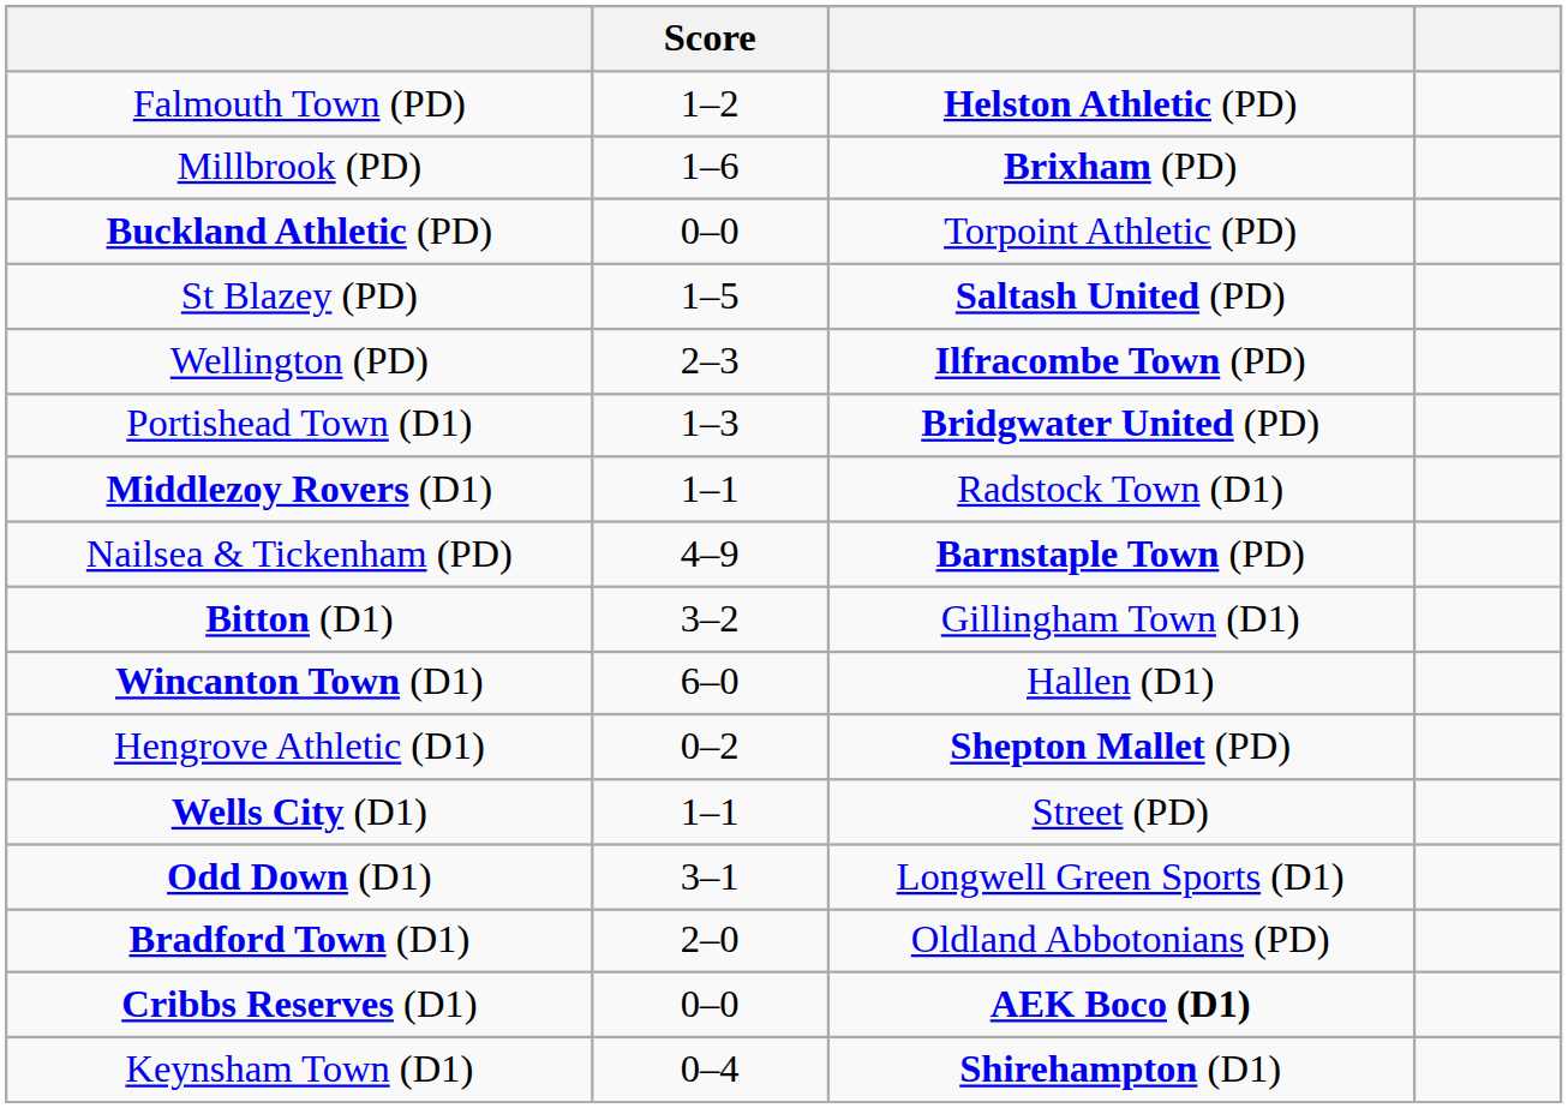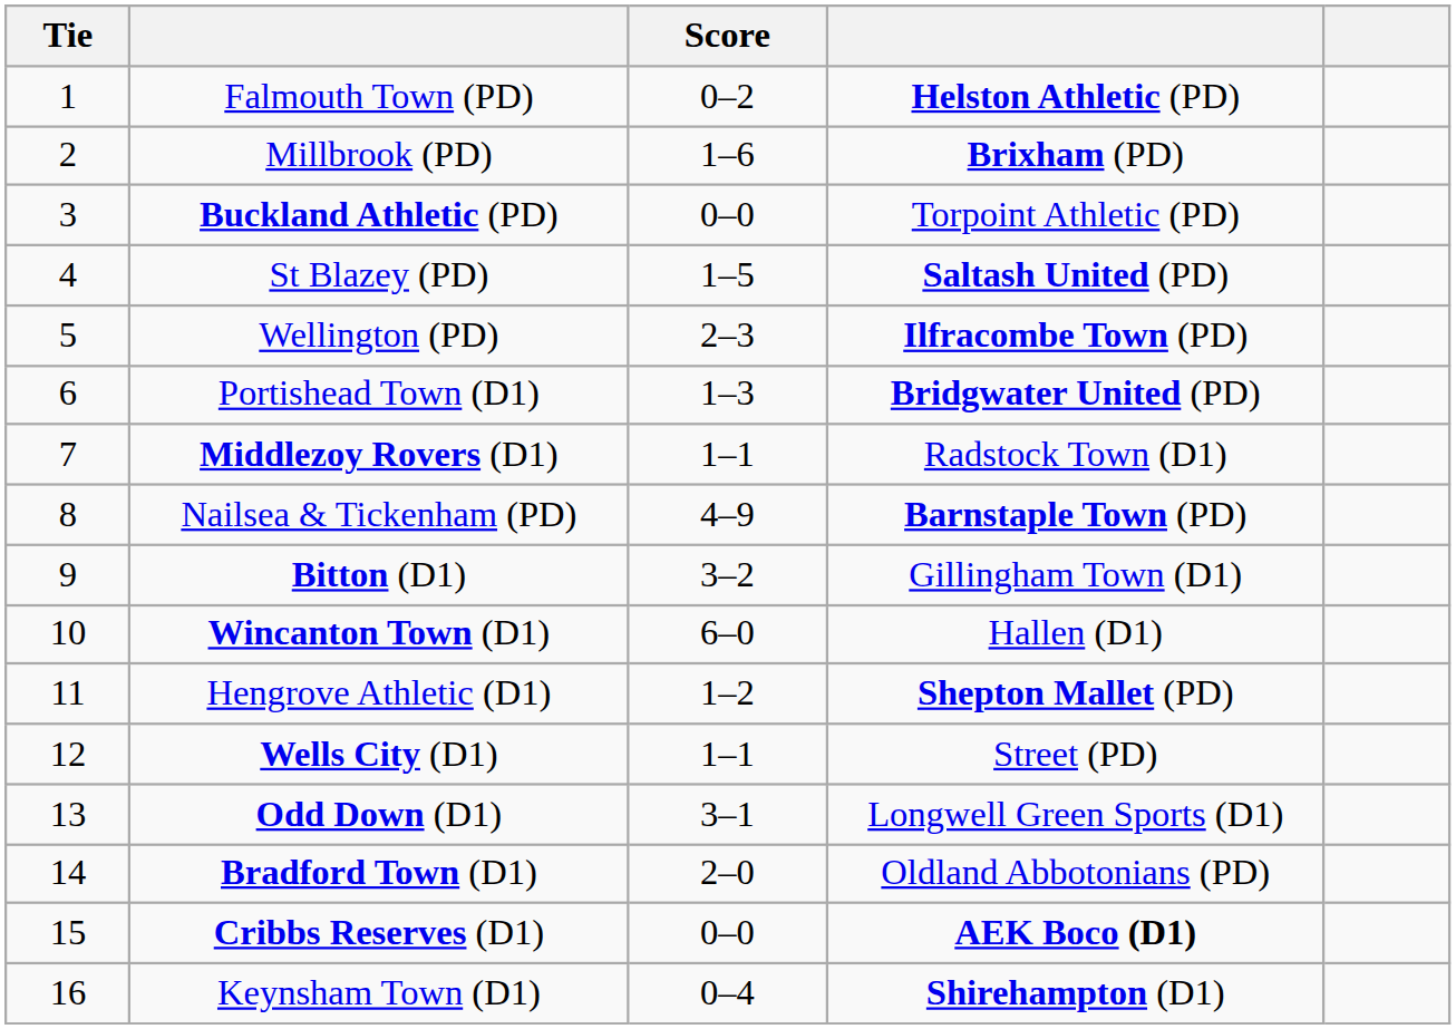 <table class="wikitable" style="text-align:center; font-size:90%">
 <tr>
+<th scope="col" style="width:  7.50%;">Tie</th>
 <th scope="col" style="width: 30.00%;"></th>
 <th scope="col" style="width: 12.00%;">Score</th>
 <th scope="col" style="width: 30.00%;"></th>
 <th scope="col" style="width:  7.50%;"></th>
 </tr>
 <tr>
+<td>1</td>
 <td><a href='#'>Falmouth Town</a> (PD)</td>
-<td>1–2</td>
+<td>0–2</td>
 <td><strong><a href='#'>Helston Athletic</a></strong> (PD)</td>
 <td></td>
 </tr>
 <tr>
+<td>2</td>
 <td><a href='#'>Millbrook</a> (PD)</td>
 <td>1–6</td>
 <td><strong><a href='#'>Brixham</a></strong> (PD)</td>
 <td></td>
 </tr>
 <tr>
+<td>3</td>
 <td><strong><a href='#'>Buckland Athletic</a></strong> (PD)</td>
 <td>0–0 </td>
 <td><a href='#'>Torpoint Athletic</a> (PD)</td>
 <td></td>
 </tr>
 <tr>
+<td>4</td>
 <td><a href='#'>St Blazey</a> (PD)</td>
 <td>1–5</td>
 <td><strong><a href='#'>Saltash United</a></strong> (PD)</td>
 <td></td>
 </tr>
 <tr>
+<td>5</td>
 <td><a href='#'>Wellington</a> (PD)</td>
 <td>2–3</td>
 <td><strong><a href='#'>Ilfracombe Town</a></strong> (PD)</td>
 <td></td>
 </tr>
 <tr>
+<td>6</td>
 <td><a href='#'>Portishead Town</a> (D1)</td>
 <td>1–3</td>
 <td><strong><a href='#'>Bridgwater United</a></strong> (PD)</td>
 <td></td>
 </tr>
 <tr>
+<td>7</td>
 <td><strong><a href='#'>Middlezoy Rovers</a></strong> (D1)</td>
 <td>1–1 </td>
 <td><a href='#'>Radstock Town</a> (D1)</td>
 <td></td>
 </tr>
 <tr>
+<td>8</td>
 <td><a href='#'>Nailsea & Tickenham</a> (PD)</td>
 <td>4–9</td>
 <td><strong><a href='#'>Barnstaple Town</a></strong> (PD)</td>
 <td></td>
 </tr>
 <tr>
+<td>9</td>
 <td><strong><a href='#'>Bitton</a></strong> (D1)</td>
 <td>3–2</td>
 <td><a href='#'>Gillingham Town</a> (D1)</td>
 <td></td>
 </tr>
 <tr>
+<td>10</td>
 <td><strong><a href='#'>Wincanton Town</a></strong> (D1)</td>
 <td>6–0</td>
 <td><a href='#'>Hallen</a> (D1)</td>
 <td></td>
 </tr>
 <tr>
+<td>11</td>
 <td><a href='#'>Hengrove Athletic</a> (D1)</td>
-<td>0–2</td>
+<td>1–2</td>
 <td><strong><a href='#'>Shepton Mallet</a></strong> (PD)</td>
 <td></td>
 </tr>
 <tr>
+<td>12</td>
 <td><strong><a href='#'>Wells City</a></strong> (D1)</td>
 <td>1–1 </td>
 <td><a href='#'>Street</a> (PD)</td>
 <td></td>
 </tr>
 <tr>
+<td>13</td>
 <td><strong><a href='#'>Odd Down</a></strong> (D1)</td>
 <td>3–1</td>
 <td><a href='#'>Longwell Green Sports</a> (D1)</td>
 <td></td>
 </tr>
 <tr>
+<td>14</td>
 <td><strong><a href='#'>Bradford Town</a></strong> (D1)</td>
 <td>2–0</td>
 <td><a href='#'>Oldland Abbotonians</a> (PD)</td>
 <td></td>
 </tr>
 <tr>
+<td>15</td>
 <td><strong><a href='#'>Cribbs Reserves</a></strong> (D1)</td>
 <td>0–0 </td>
 <td><strong><a href='#'>AEK Boco</a> (D1)</strong></td>
 <td></td>
 </tr>
 <tr>
+<td>16</td>
 <td><a href='#'>Keynsham Town</a> (D1)</td>
 <td>0–4</td>
 <td><strong><a href='#'>Shirehampton</a></strong> (D1)</td>
 <td></td>
 </tr>
 </table>
